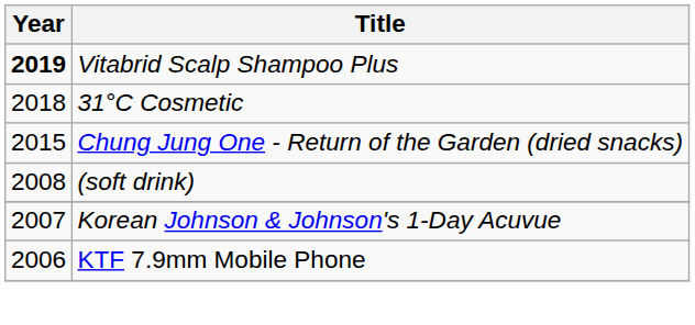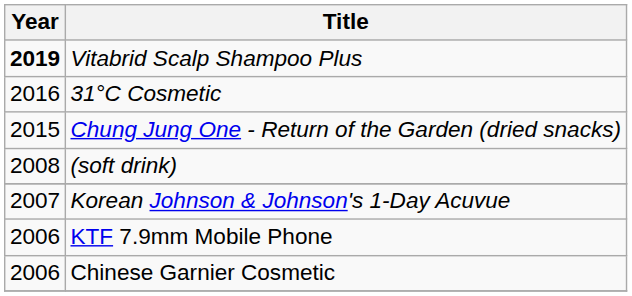 <table class="wikitable sortable">
 <tr>
 <th>Year</th>
 <th>Title</th>
 </tr>
 <tr>
 <td><strong>2019</strong></td>
 <td><em>Vitabrid Scalp Shampoo Plus</em></td>
 </tr>
 <tr>
-<td>2018</td>
+<td>2016</td>
 <td><em>31°C Cosmetic</em></td>
 </tr>
 <tr>
 <td>2015</td>
 <td><em><a href='#'>Chung Jung One</a> - Return of the Garden (dried snacks)</em></td>
 </tr>
 <tr>
 <td>2008</td>
 <td><em> (soft drink)</em></td>
 </tr>
 <tr>
 </tr>
 <tr>
 <td>2007</td>
 <td><em>Korean <a href='#'>Johnson & Johnson</a>'s 1-Day Acuvue</td>
 </tr>
 <tr>
 <td>2006</td>
 <td></em><a href='#'>KTF</a> 7.9mm Mobile Phone<em></td>
 </tr>
 <tr>
+<td>2006</td>
+<td></em>Chinese Garnier Cosmetic<em></td>
+</tr>
+<tr>
 </tr>
 </table>
